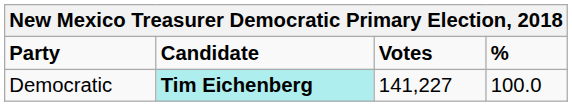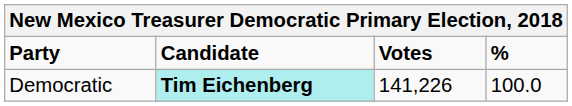 <table class="wikitable">
 <tr>
 <th colspan="4">New Mexico Treasurer Democratic Primary Election, 2018</th>
 </tr>
 <tr>
 <td><strong>Party</strong></td>
 <td><strong>Candidate</strong></td>
 <td><strong>Votes</strong></td>
 <td><strong>%</strong></td>
 </tr>
 <tr>
 <td>Democratic</td>
 <td style="background: paleturquoise;"><strong>Tim Eichenberg</strong></td>
-<td>141,227</td>
+<td>141,226</td>
 <td>100.0</td>
 </tr>
 </table>
